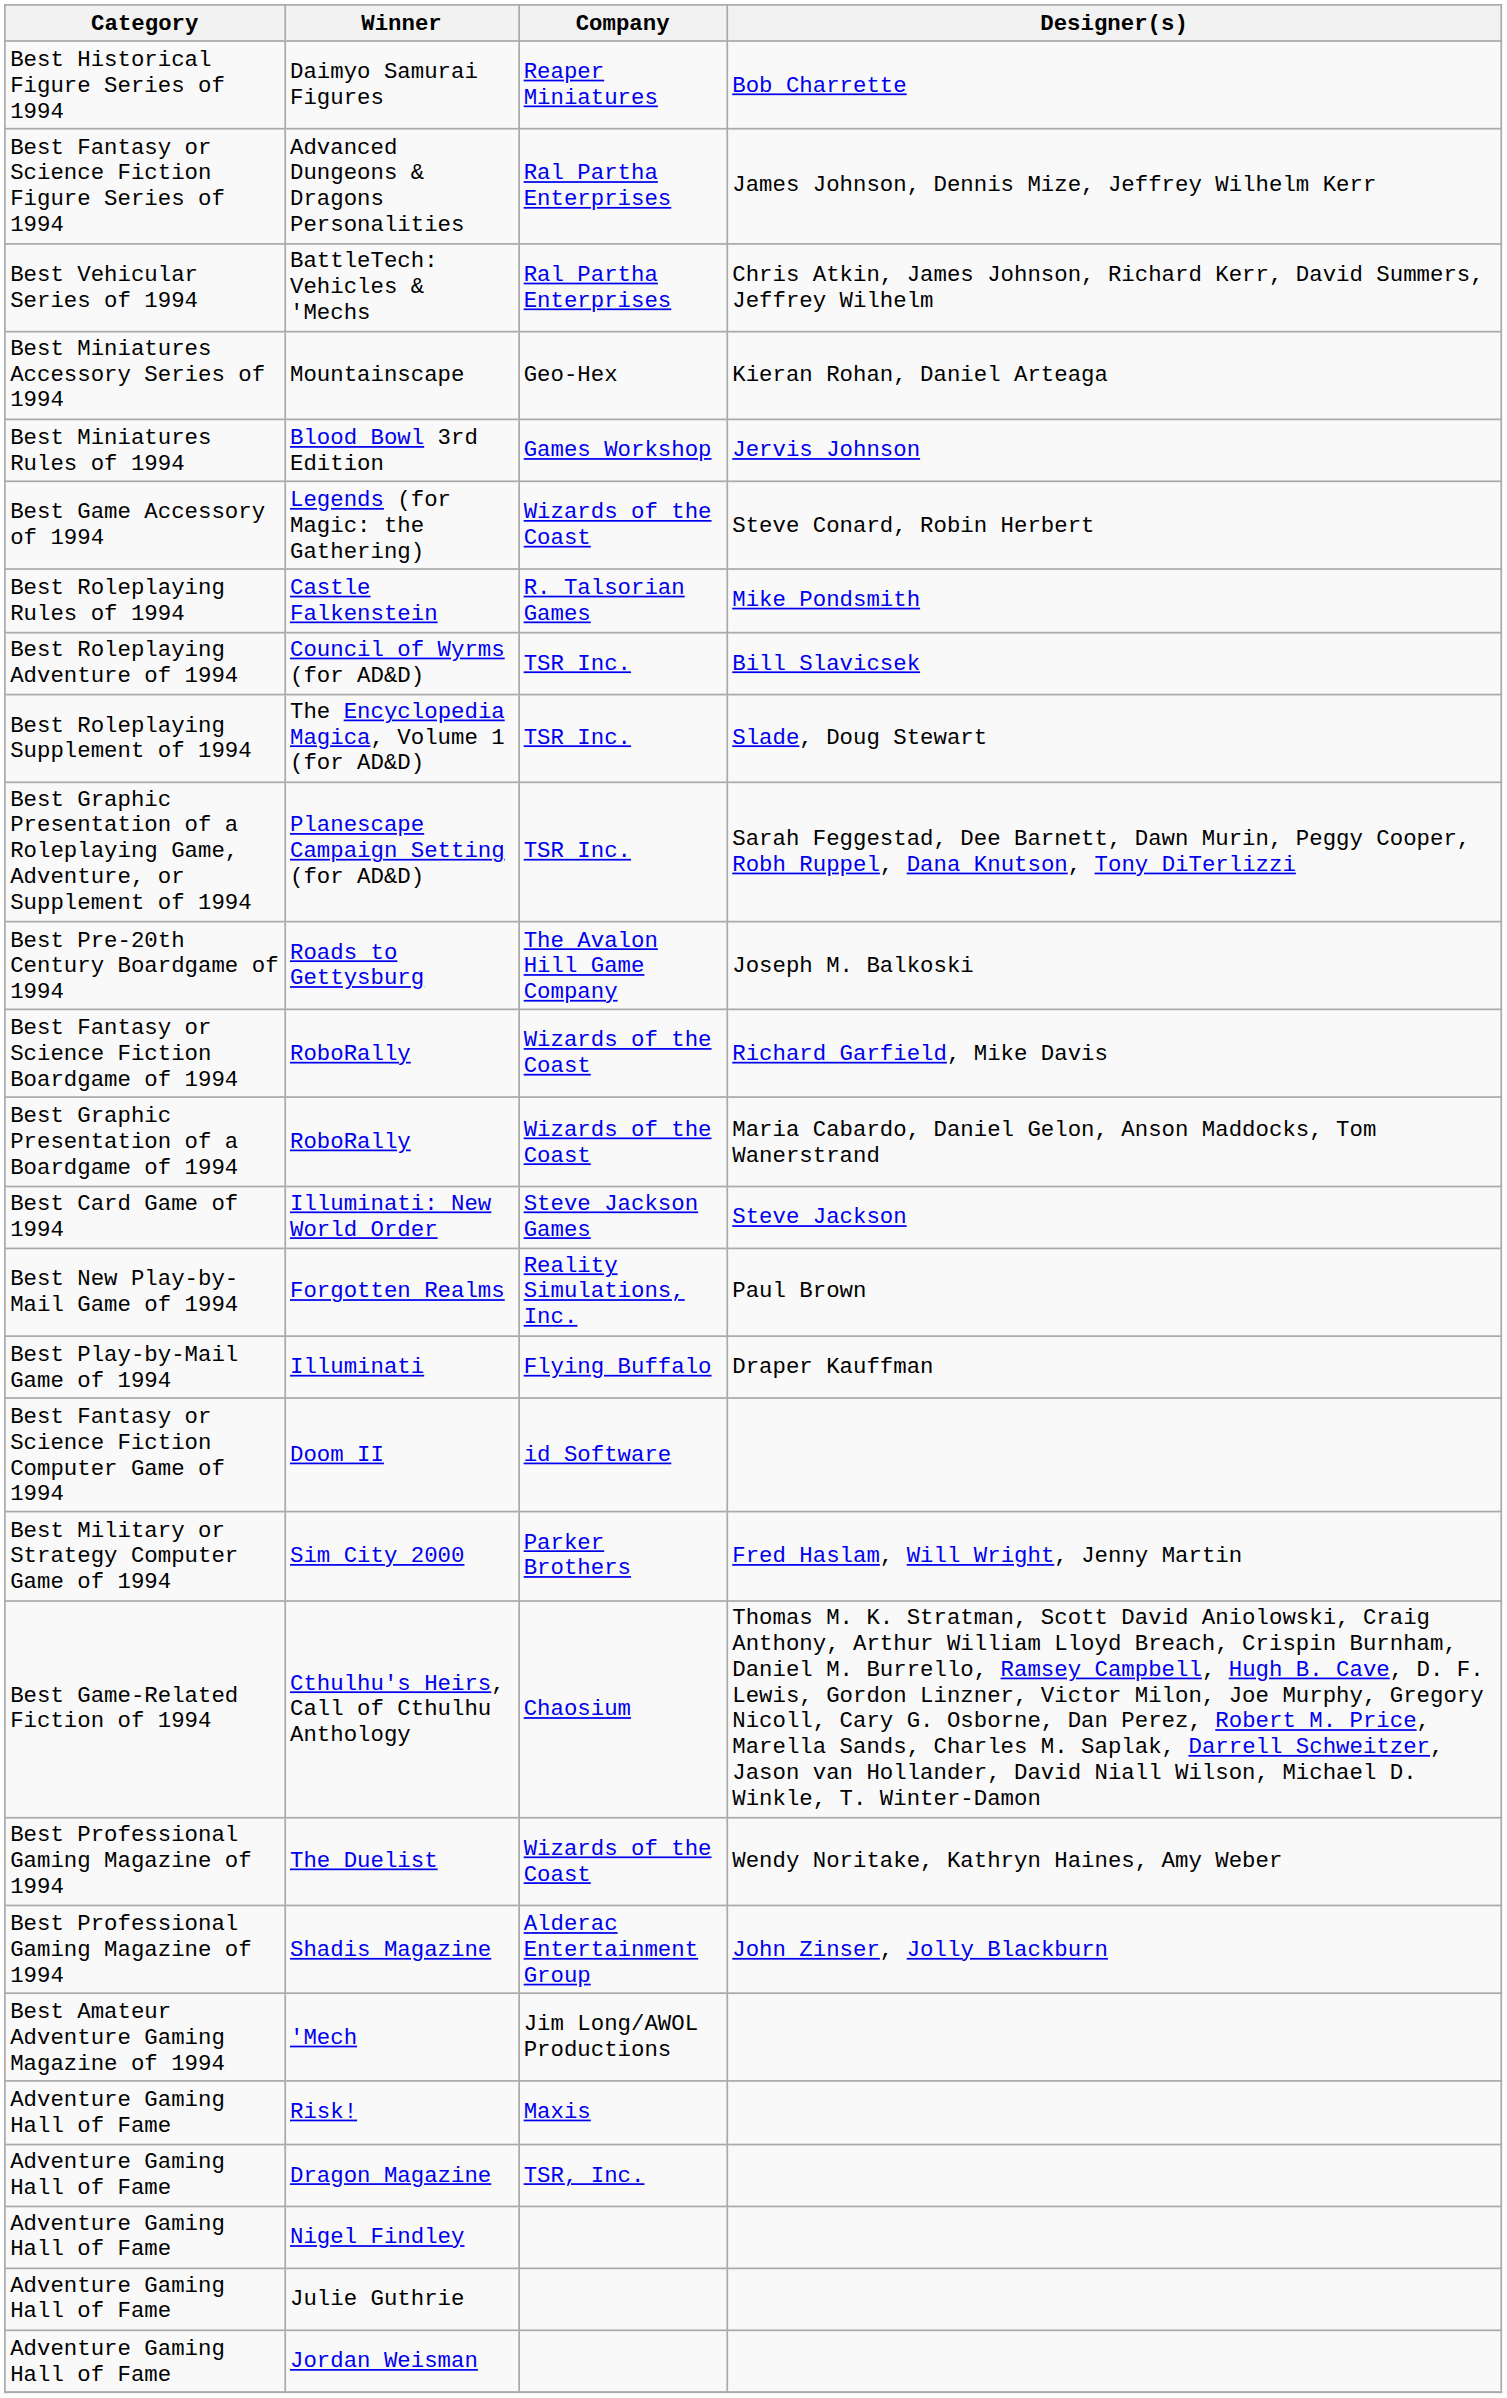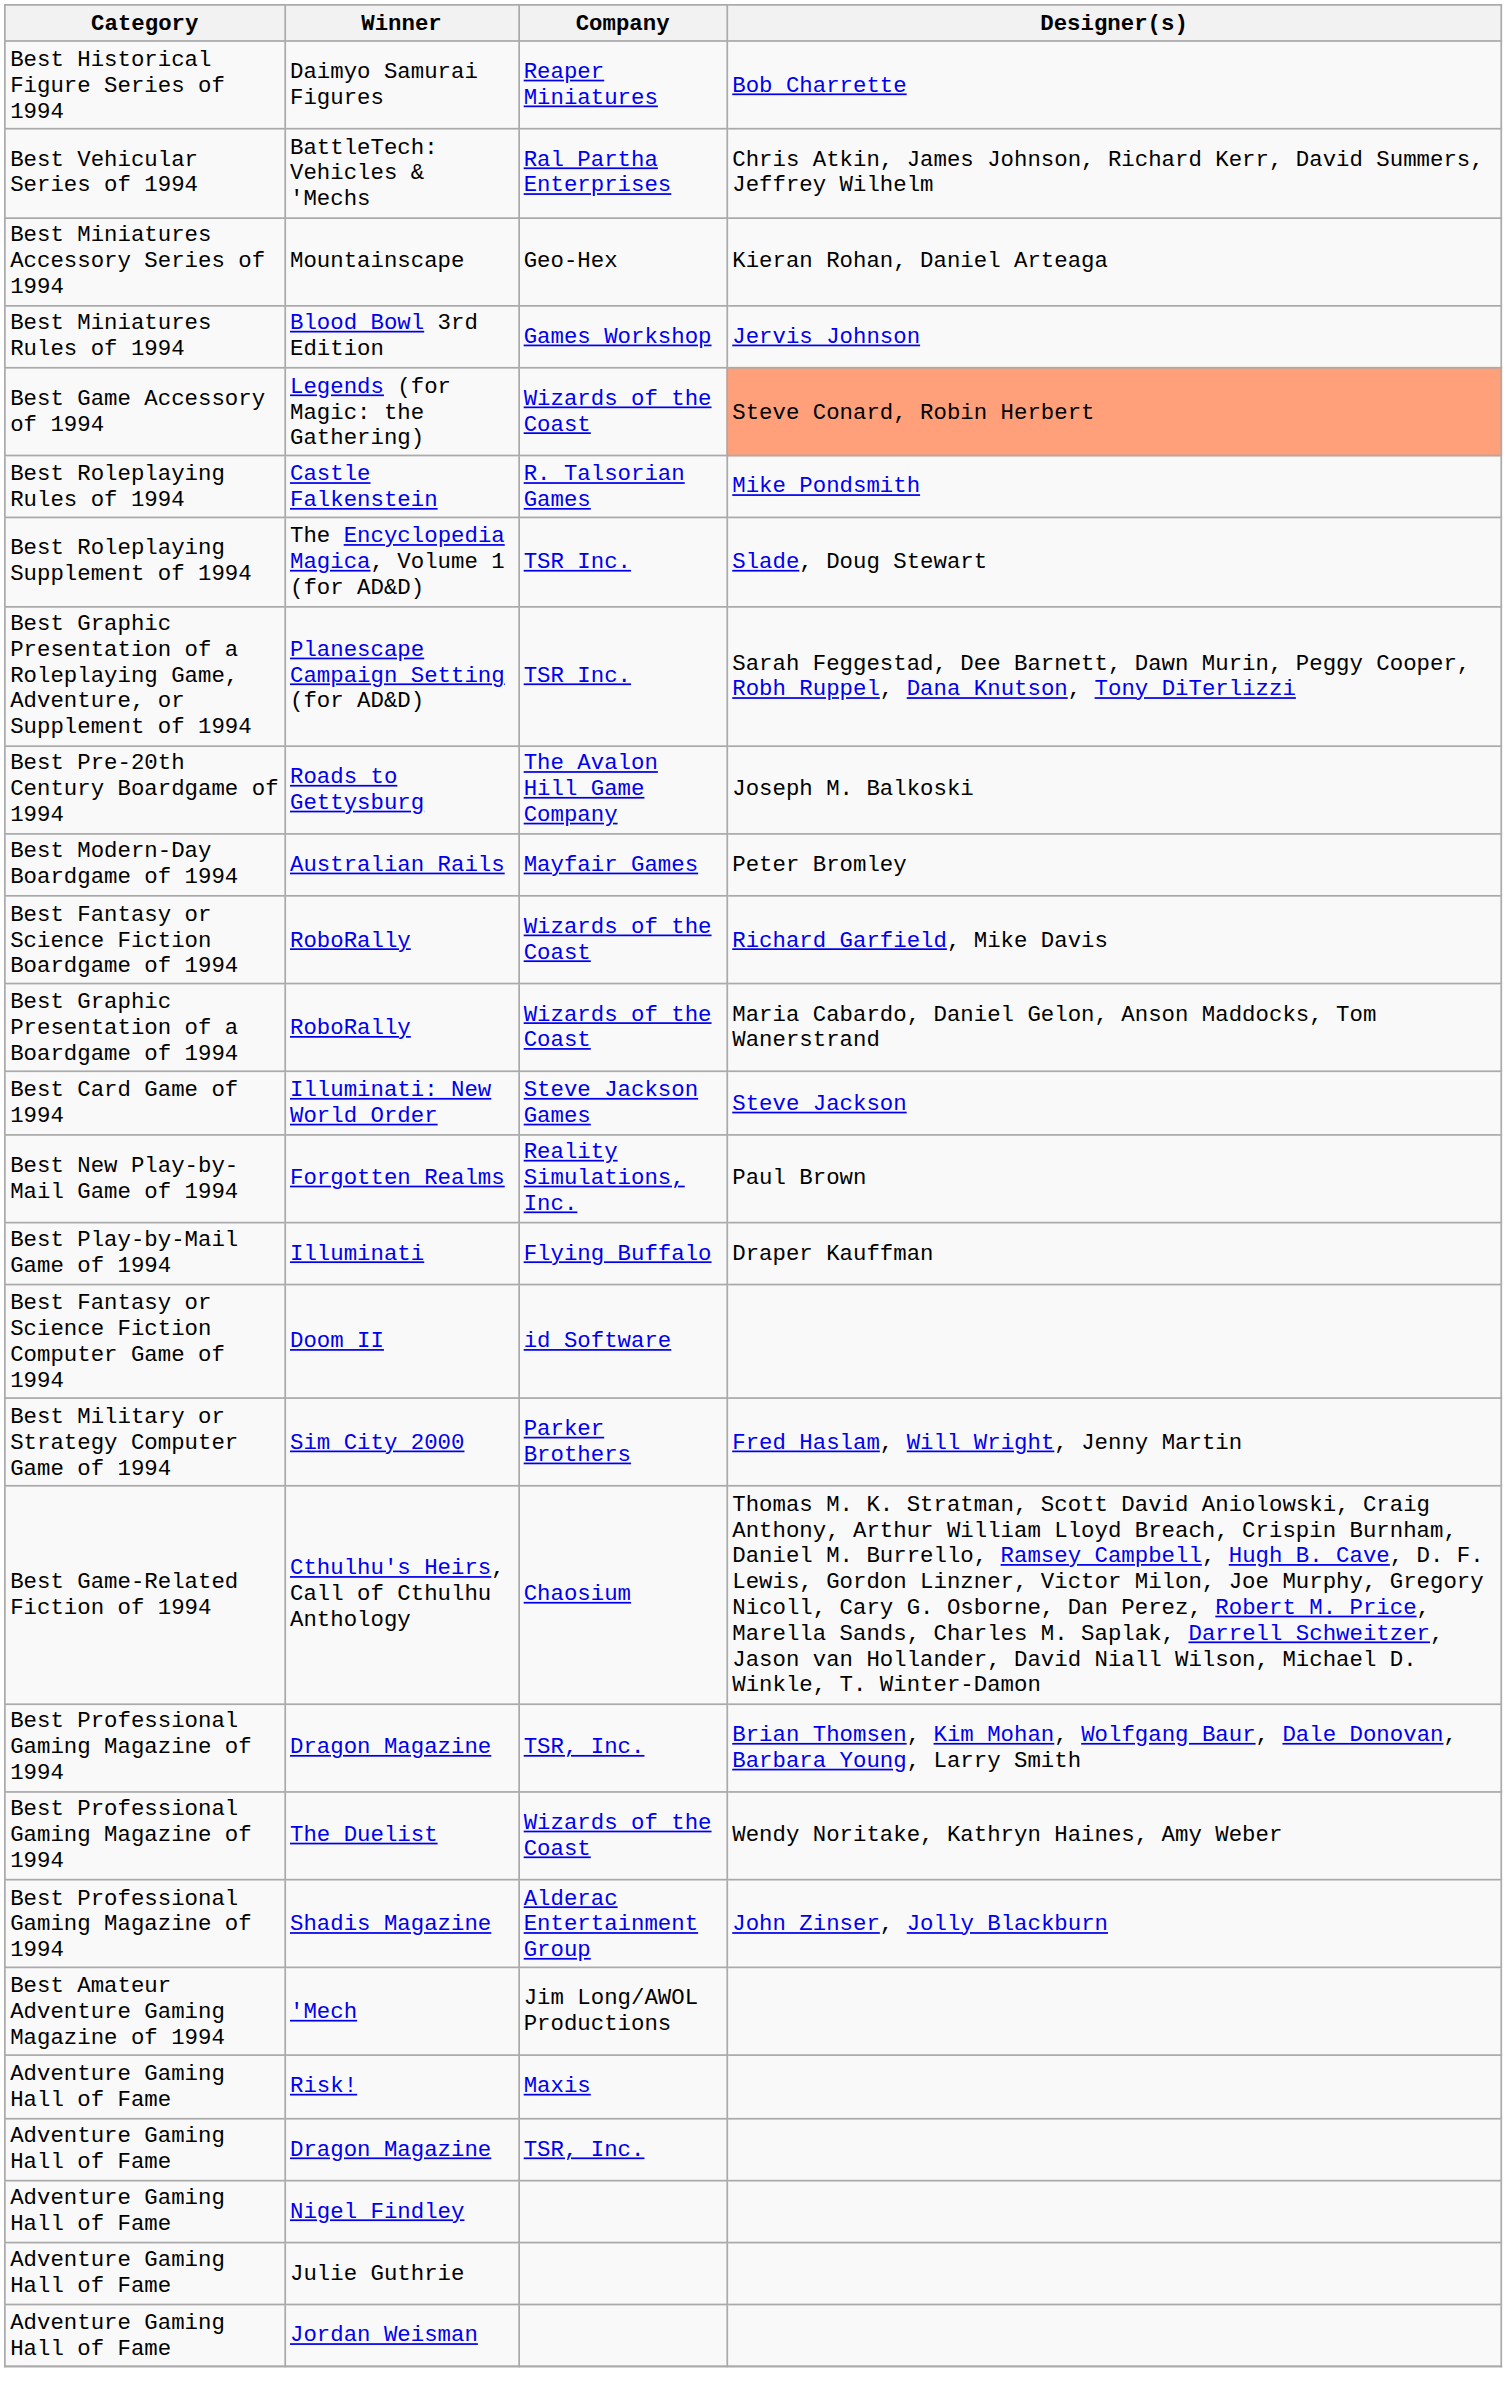 <table class="wikitable">
 <tr>
 <th>Category</th>
 <th>Winner</th>
 <th>Company</th>
 <th>Designer(s)</th>
 </tr>
 <tr>
 <td>Best Historical Figure Series of 1994</td>
 <td>Daimyo Samurai Figures</td>
 <td><a href='#'>Reaper Miniatures</a></td>
 <td><a href='#'>Bob Charrette</a></td>
-</tr>
-<tr>
-<td>Best Fantasy or Science Fiction Figure Series of 1994</td>
-<td>Advanced Dungeons & Dragons Personalities</td>
-<td><a href='#'>Ral Partha Enterprises</a></td>
-<td>James Johnson, Dennis Mize, Jeffrey Wilhelm Kerr</td>
 </tr>
 <tr>
 <td>Best Vehicular Series of 1994</td>
 <td>BattleTech: Vehicles & 'Mechs</td>
 <td><a href='#'>Ral Partha Enterprises</a></td>
 <td>Chris Atkin, James Johnson, Richard Kerr, David Summers, Jeffrey Wilhelm</td>
 </tr>
 <tr>
 <td>Best Miniatures Accessory Series of 1994</td>
 <td>Mountainscape</td>
 <td>Geo-Hex</td>
 <td>Kieran Rohan, Daniel Arteaga</td>
 </tr>
 <tr>
 <td>Best Miniatures Rules of 1994</td>
 <td><a href='#'>Blood Bowl</a> 3rd Edition</td>
 <td><a href='#'>Games Workshop</a></td>
 <td><a href='#'>Jervis Johnson</a></td>
 </tr>
 <tr>
 <td>Best Game Accessory of 1994</td>
 <td><a href='#'>Legends</a> (for Magic: the Gathering)</td>
 <td><a href='#'>Wizards of the Coast</a></td>
-<td>Steve Conard, Robin Herbert</td>
+<td style="background: lightsalmon;">Steve Conard, Robin Herbert</td>
 </tr>
 <tr>
 <td>Best Roleplaying Rules of 1994</td>
 <td><a href='#'>Castle Falkenstein</a></td>
 <td><a href='#'>R. Talsorian Games</a></td>
 <td><a href='#'>Mike Pondsmith</a></td>
-</tr>
-<tr>
-<td>Best Roleplaying Adventure of 1994</td>
-<td><a href='#'>Council of Wyrms</a> (for AD&D)</td>
-<td><a href='#'>TSR Inc.</a></td>
-<td><a href='#'>Bill Slavicsek</a></td>
 </tr>
 <tr>
 <td>Best Roleplaying Supplement of 1994</td>
 <td>The <a href='#'>Encyclopedia Magica</a>, Volume 1 (for AD&D)</td>
 <td><a href='#'>TSR Inc.</a></td>
 <td><a href='#'>Slade</a>, Doug Stewart</td>
 </tr>
 <tr>
 <td>Best Graphic Presentation of a Roleplaying Game, Adventure, or Supplement of 1994</td>
 <td><a href='#'>Planescape Campaign Setting</a> (for AD&D)</td>
 <td><a href='#'>TSR Inc.</a></td>
 <td>Sarah Feggestad, Dee Barnett, Dawn Murin, Peggy Cooper, <a href='#'>Robh Ruppel</a>, <a href='#'>Dana Knutson</a>, <a href='#'>Tony DiTerlizzi</a></td>
 </tr>
 <tr>
 <td>Best Pre-20th Century Boardgame of 1994</td>
 <td><a href='#'>Roads to Gettysburg</a></td>
 <td><a href='#'>The Avalon Hill Game Company</a></td>
 <td>Joseph M. Balkoski</td>
+</tr>
+<tr>
+<td>Best Modern-Day Boardgame of 1994</td>
+<td><a href='#'>Australian Rails</a></td>
+<td><a href='#'>Mayfair Games</a></td>
+<td>Peter Bromley</td>
 </tr>
 <tr>
 <td>Best Fantasy or Science Fiction Boardgame of 1994</td>
 <td><a href='#'>RoboRally</a></td>
 <td><a href='#'>Wizards of the Coast</a></td>
 <td><a href='#'>Richard Garfield</a>, Mike Davis</td>
 </tr>
 <tr>
 <td>Best Graphic Presentation of a Boardgame of 1994</td>
 <td><a href='#'>RoboRally</a></td>
 <td><a href='#'>Wizards of the Coast</a></td>
 <td>Maria Cabardo, Daniel Gelon, Anson Maddocks, Tom Wanerstrand</td>
 </tr>
 <tr>
 <td>Best Card Game of 1994</td>
 <td><a href='#'>Illuminati: New World Order</a></td>
 <td><a href='#'>Steve Jackson Games</a></td>
 <td><a href='#'>Steve Jackson</a></td>
 </tr>
 <tr>
 <td>Best New Play-by-Mail Game of 1994</td>
 <td><a href='#'>Forgotten Realms</a></td>
 <td><a href='#'>Reality Simulations, Inc.</a></td>
 <td>Paul Brown</td>
 </tr>
 <tr>
 <td>Best Play-by-Mail Game of 1994</td>
 <td><a href='#'>Illuminati</a></td>
 <td><a href='#'>Flying Buffalo</a></td>
 <td>Draper Kauffman</td>
 </tr>
 <tr>
 <td>Best Fantasy or Science Fiction Computer Game of 1994</td>
 <td><a href='#'>Doom II</a></td>
 <td><a href='#'>id Software</a></td>
 <td></td>
 </tr>
 <tr>
 <td>Best Military or Strategy Computer Game of 1994</td>
 <td><a href='#'>Sim City 2000</a></td>
 <td><a href='#'>Parker Brothers</a></td>
 <td><a href='#'>Fred Haslam</a>, <a href='#'>Will Wright</a>, Jenny Martin</td>
 </tr>
 <tr>
 <td>Best Game-Related Fiction of 1994</td>
 <td><a href='#'>Cthulhu's Heirs</a>, Call of Cthulhu Anthology</td>
 <td><a href='#'>Chaosium</a></td>
 <td>Thomas M. K. Stratman, Scott David Aniolowski, Craig Anthony, Arthur William Lloyd Breach, Crispin Burnham, Daniel M. Burrello, <a href='#'>Ramsey Campbell</a>, <a href='#'>Hugh B. Cave</a>, D. F. Lewis, Gordon Linzner, Victor Milon, Joe Murphy, Gregory Nicoll, Cary G. Osborne, Dan Perez, <a href='#'>Robert M. Price</a>, Marella Sands, Charles M. Saplak, <a href='#'>Darrell Schweitzer</a>, Jason van Hollander, David Niall Wilson, Michael D. Winkle, T. Winter-Damon</td>
+</tr>
+<tr>
+<td>Best Professional Gaming Magazine of 1994</td>
+<td><a href='#'>Dragon Magazine</a></td>
+<td><a href='#'>TSR, Inc.</a></td>
+<td><a href='#'>Brian Thomsen</a>, <a href='#'>Kim Mohan</a>, <a href='#'>Wolfgang Baur</a>, <a href='#'>Dale Donovan</a>, <a href='#'>Barbara Young</a>, Larry Smith</td>
 </tr>
 <tr>
 <td>Best Professional Gaming Magazine of 1994</td>
 <td><a href='#'>The Duelist</a></td>
 <td><a href='#'>Wizards of the Coast</a></td>
 <td>Wendy Noritake, Kathryn Haines, Amy Weber</td>
 </tr>
 <tr>
 <td>Best Professional Gaming Magazine of 1994</td>
 <td><a href='#'>Shadis Magazine</a></td>
 <td><a href='#'>Alderac Entertainment Group</a></td>
 <td><a href='#'>John Zinser</a>, <a href='#'>Jolly Blackburn</a></td>
 </tr>
 <tr>
 <td>Best Amateur Adventure Gaming Magazine of 1994</td>
 <td><a href='#'>'Mech</a></td>
 <td>Jim Long/AWOL Productions</td>
 <td></td>
 </tr>
 <tr>
 <td>Adventure Gaming Hall of Fame</td>
 <td><a href='#'>Risk!</a></td>
 <td><a href='#'>Maxis</a></td>
 <td></td>
 </tr>
 <tr>
 <td>Adventure Gaming Hall of Fame</td>
 <td><a href='#'>Dragon Magazine</a></td>
 <td><a href='#'>TSR, Inc.</a></td>
 <td></td>
 </tr>
 <tr>
 <td>Adventure Gaming Hall of Fame</td>
 <td><a href='#'>Nigel Findley</a></td>
 <td></td>
 <td></td>
 </tr>
 <tr>
 <td>Adventure Gaming Hall of Fame</td>
 <td>Julie Guthrie</td>
 <td></td>
 <td></td>
 </tr>
 <tr>
 <td>Adventure Gaming Hall of Fame</td>
 <td><a href='#'>Jordan Weisman</a></td>
 <td></td>
 <td></td>
 </tr>
 <tr>
 </tr>
 </table>
